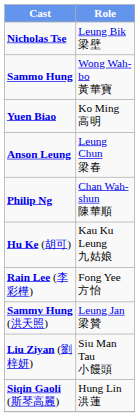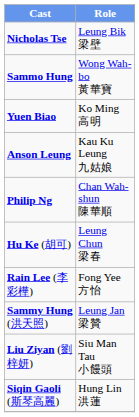 <table class="wikitable" width="30%">
 <tr style="background:cornflowerblue; color:white" align=center>
 <td style="width:25%"><strong>Cast</strong></td>
 <td style="width:25%"><strong>Role</strong></td>
 </tr>
 <tr>
 <td><strong><a href='#'>Nicholas Tse</a></strong></td>
 <td><a href='#'>Leung Bik</a><br>梁壁</td>
 </tr>
 <tr>
 <td><strong><a href='#'>Sammo Hung</a></strong></td>
 <td><a href='#'>Wong Wah-bo</a><br>黃華寶</td>
 </tr>
 <tr>
 <td><strong><a href='#'>Yuen Biao</a></strong></td>
 <td>Ko Ming<br> 高明</td>
 </tr>
 <tr>
 <td><strong><a href='#'>Anson Leung</a></strong></td>
-<td><a href='#'>Leung Chun</a><br>梁春</td>
+<td>Kau Ku Leung<br>九姑娘</td>
 </tr>
 <tr>
 <td><strong><a href='#'>Philip Ng</a></strong></td>
 <td><a href='#'>Chan Wah-shun</a><br>陳華順</td>
 </tr>
 <tr>
 <td><strong><a href='#'>Hu Ke</a></strong> (<a href='#'>胡可</a>)</td>
-<td>Kau Ku Leung<br>九姑娘</td>
+<td><a href='#'>Leung Chun</a><br>梁春</td>
 </tr>
 <tr>
 <td><strong><a href='#'>Rain Lee</a></strong> (<a href='#'>李彩樺</a>)</td>
 <td>Fong Yee<br>方怡</td>
 </tr>
 <tr>
 <td><strong><a href='#'>Sammy Hung</a></strong> (<a href='#'>洪天照</a>)</td>
 <td><a href='#'>Leung Jan</a><br>梁贊</td>
 </tr>
 <tr>
 <td><strong><a href='#'>Liu Ziyan</a></strong> (<a href='#'>劉梓妍</a>)</td>
 <td>Siu Man Tau<br>小饅頭</td>
 </tr>
 <tr>
 <td><strong><a href='#'>Siqin Gaoli</a></strong> (<a href='#'>斯琴高麗</a>)</td>
 <td>Hung Lin<br>洪蓮</td>
 </tr>
 <tr>
 </tr>
 </table>
